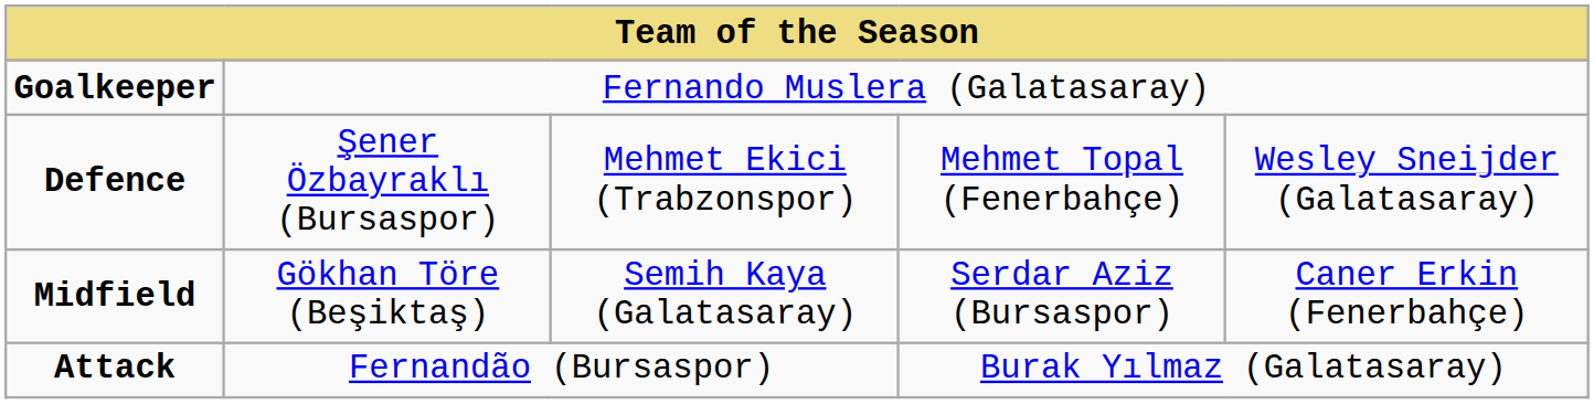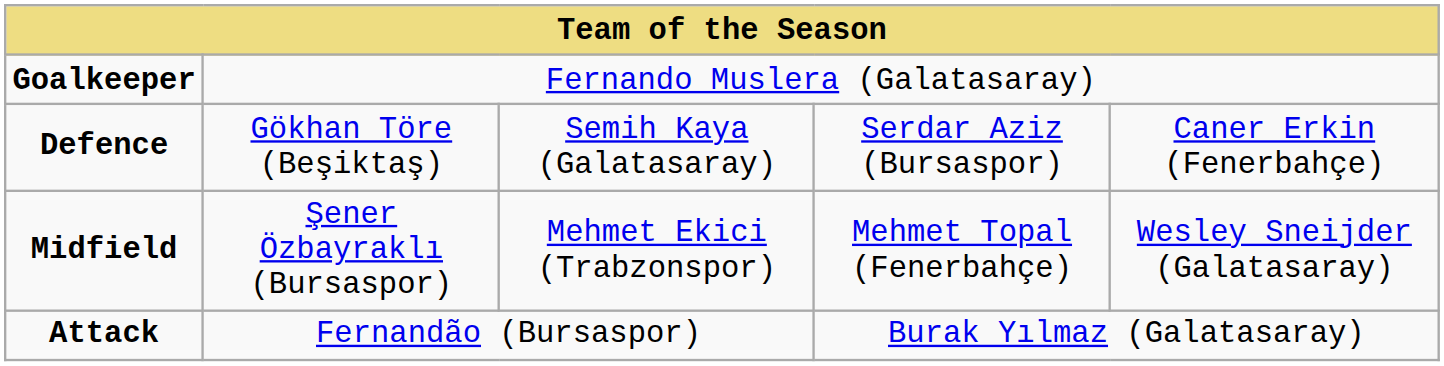 <table class="wikitable" style="text-align:center">
 <tr>
 <th style="background-color: #eedd82"     colspan="13">Team of the Season</th>
 </tr>
 <tr>
 <td><strong>Goalkeeper</strong></td>
 <td colspan="4"> <a href='#'>Fernando Muslera</a> (Galatasaray)</td>
 </tr>
 <tr>
 <td><strong>Defence</strong></td>
+<td> <a href='#'>Gökhan Töre</a><br>(Beşiktaş)</td>
+<td lowspan="1"> <a href='#'>Semih Kaya</a> (Galatasaray)</td>
+<td> <a href='#'>Serdar Aziz</a> (Bursaspor)</td>
+<td> <a href='#'>Caner Erkin</a> (Fenerbahçe)</td>
+</tr>
+<tr>
+<td><strong>Midfield</strong></td>
 <td lowspan="1"> <a href='#'>Şener Özbayraklı</a> (Bursaspor)</td>
 <td lowspan="1"> <a href='#'>Mehmet Ekici</a> (Trabzonspor)</td>
 <td lowspan="1"> <a href='#'>Mehmet Topal</a> (Fenerbahçe)</td>
 <td lowspan="1"> <a href='#'>Wesley Sneijder</a> (Galatasaray)</td>
-</tr>
-<tr>
-<td><strong>Midfield</strong></td>
-<td> <a href='#'>Gökhan Töre</a><br>(Beşiktaş)</td>
-<td lowspan="1"> <a href='#'>Semih Kaya</a> (Galatasaray)</td>
-<td> <a href='#'>Serdar Aziz</a> (Bursaspor)</td>
-<td> <a href='#'>Caner Erkin</a> (Fenerbahçe)</td>
 </tr>
 <tr>
 <td><strong>Attack</strong></td>
 <td colspan="2.5"> <a href='#'>Fernandão</a> (Bursaspor)</td>
 <td colspan="2.5"> <a href='#'>Burak Yılmaz</a> (Galatasaray)</td>
 </tr>
 </table>
